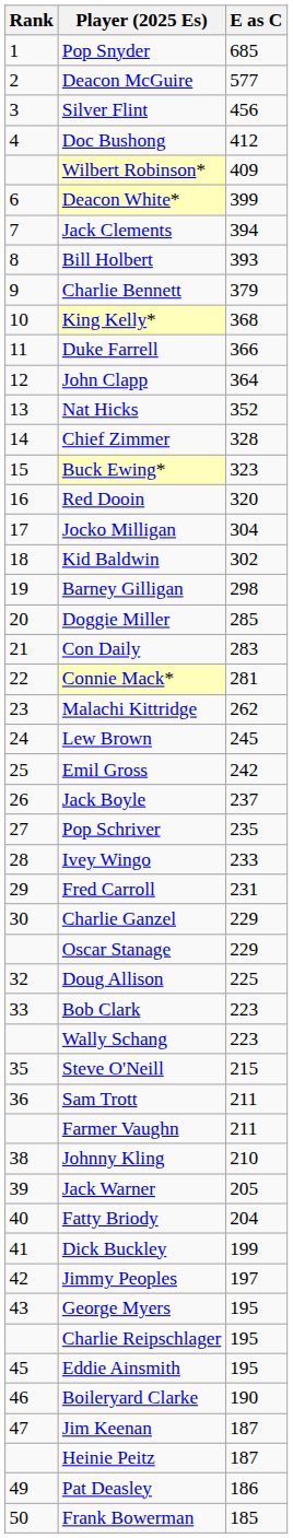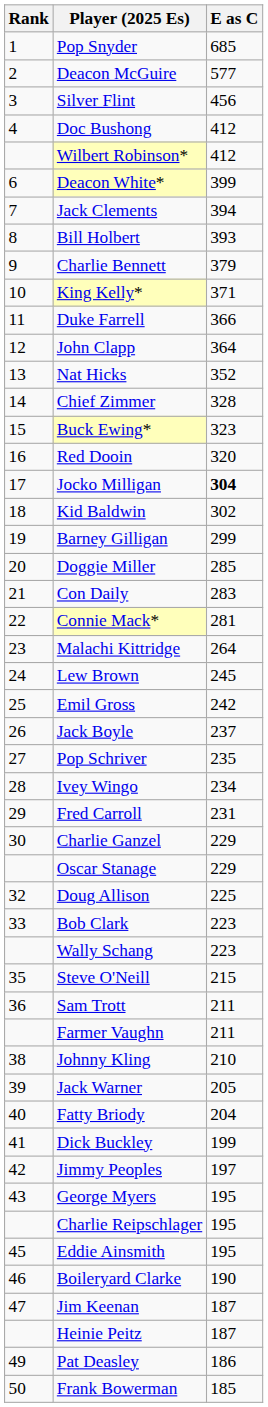 <table class="wikitable" style="float:left;">
 <tr style="white-space:nowrap;">
 <th>Rank</th>
 <th>Player (2025 Es)</th>
 <th>E as C</th>
 </tr>
 <tr>
 <td>1</td>
 <td><a href='#'>Pop Snyder</a></td>
 <td>685</td>
 </tr>
 <tr>
 <td>2</td>
 <td><a href='#'>Deacon McGuire</a></td>
 <td>577</td>
 </tr>
 <tr>
 <td>3</td>
 <td><a href='#'>Silver Flint</a></td>
 <td>456</td>
 </tr>
 <tr>
 <td>4</td>
 <td><a href='#'>Doc Bushong</a></td>
 <td>412</td>
 </tr>
 <tr>
 <td></td>
 <td style="background:#ffffbb;"><a href='#'>Wilbert Robinson</a>*</td>
-<td>409</td>
+<td>412</td>
 </tr>
 <tr>
 <td>6</td>
 <td style="background:#ffffbb;"><a href='#'>Deacon White</a>*</td>
 <td>399</td>
 </tr>
 <tr>
 <td>7</td>
 <td><a href='#'>Jack Clements</a></td>
 <td>394</td>
 </tr>
 <tr>
 <td>8</td>
 <td><a href='#'>Bill Holbert</a></td>
 <td>393</td>
 </tr>
 <tr>
 <td>9</td>
 <td><a href='#'>Charlie Bennett</a></td>
 <td>379</td>
 </tr>
 <tr>
 <td>10</td>
 <td style="background:#ffffbb;"><a href='#'>King Kelly</a>*</td>
-<td>368</td>
+<td>371</td>
 </tr>
 <tr>
 <td>11</td>
 <td><a href='#'>Duke Farrell</a></td>
 <td>366</td>
 </tr>
 <tr>
 <td>12</td>
 <td><a href='#'>John Clapp</a></td>
 <td>364</td>
 </tr>
 <tr>
 <td>13</td>
 <td><a href='#'>Nat Hicks</a></td>
 <td>352</td>
 </tr>
 <tr>
 <td>14</td>
 <td><a href='#'>Chief Zimmer</a></td>
 <td>328</td>
 </tr>
 <tr>
 <td>15</td>
 <td style="background:#ffffbb;"><a href='#'>Buck Ewing</a>*</td>
 <td>323</td>
 </tr>
 <tr>
 <td>16</td>
 <td><a href='#'>Red Dooin</a></td>
 <td>320</td>
 </tr>
 <tr>
 <td>17</td>
 <td><a href='#'>Jocko Milligan</a></td>
-<td>304</td>
+<td><strong>304</strong></td>
 </tr>
 <tr>
 <td>18</td>
 <td><a href='#'>Kid Baldwin</a></td>
 <td>302</td>
 </tr>
 <tr>
 <td>19</td>
 <td><a href='#'>Barney Gilligan</a></td>
-<td>298</td>
+<td>299</td>
 </tr>
 <tr>
 <td>20</td>
 <td><a href='#'>Doggie Miller</a></td>
 <td>285</td>
 </tr>
 <tr>
 <td>21</td>
 <td><a href='#'>Con Daily</a></td>
 <td>283</td>
 </tr>
 <tr>
 <td>22</td>
 <td style="background:#ffffbb;"><a href='#'>Connie Mack</a>*</td>
 <td>281</td>
 </tr>
 <tr>
 <td>23</td>
 <td><a href='#'>Malachi Kittridge</a></td>
-<td>262</td>
+<td>264</td>
 </tr>
 <tr>
 <td>24</td>
 <td><a href='#'>Lew Brown</a></td>
 <td>245</td>
 </tr>
 <tr>
 <td>25</td>
 <td><a href='#'>Emil Gross</a></td>
 <td>242</td>
 </tr>
 <tr>
 <td>26</td>
 <td><a href='#'>Jack Boyle</a></td>
 <td>237</td>
 </tr>
 <tr>
 <td>27</td>
 <td><a href='#'>Pop Schriver</a></td>
 <td>235</td>
 </tr>
 <tr>
 <td>28</td>
 <td><a href='#'>Ivey Wingo</a></td>
-<td>233</td>
+<td>234</td>
 </tr>
 <tr>
 <td>29</td>
 <td><a href='#'>Fred Carroll</a></td>
 <td>231</td>
 </tr>
 <tr>
 <td>30</td>
 <td><a href='#'>Charlie Ganzel</a></td>
 <td>229</td>
 </tr>
 <tr>
 <td></td>
 <td><a href='#'>Oscar Stanage</a></td>
 <td>229</td>
 </tr>
 <tr>
 <td>32</td>
 <td><a href='#'>Doug Allison</a></td>
 <td>225</td>
 </tr>
 <tr>
 <td>33</td>
 <td><a href='#'>Bob Clark</a></td>
 <td>223</td>
 </tr>
 <tr>
 <td></td>
 <td><a href='#'>Wally Schang</a></td>
 <td>223</td>
 </tr>
 <tr>
 <td>35</td>
 <td><a href='#'>Steve O'Neill</a></td>
 <td>215</td>
 </tr>
 <tr>
 <td>36</td>
 <td><a href='#'>Sam Trott</a></td>
 <td>211</td>
 </tr>
 <tr>
 <td></td>
 <td><a href='#'>Farmer Vaughn</a></td>
 <td>211</td>
 </tr>
 <tr>
 <td>38</td>
 <td><a href='#'>Johnny Kling</a></td>
 <td>210</td>
 </tr>
 <tr>
 <td>39</td>
 <td><a href='#'>Jack Warner</a></td>
 <td>205</td>
 </tr>
 <tr>
 <td>40</td>
 <td><a href='#'>Fatty Briody</a></td>
 <td>204</td>
 </tr>
 <tr>
 <td>41</td>
 <td><a href='#'>Dick Buckley</a></td>
 <td>199</td>
 </tr>
 <tr>
 <td>42</td>
 <td><a href='#'>Jimmy Peoples</a></td>
 <td>197</td>
 </tr>
 <tr>
 <td>43</td>
 <td><a href='#'>George Myers</a></td>
 <td>195</td>
 </tr>
 <tr>
 <td></td>
 <td><a href='#'>Charlie Reipschlager</a></td>
 <td>195</td>
 </tr>
 <tr>
 <td>45</td>
 <td><a href='#'>Eddie Ainsmith</a></td>
 <td>195</td>
 </tr>
 <tr>
 <td>46</td>
 <td><a href='#'>Boileryard Clarke</a></td>
 <td>190</td>
 </tr>
 <tr>
 <td>47</td>
 <td><a href='#'>Jim Keenan</a></td>
 <td>187</td>
 </tr>
 <tr>
 <td></td>
 <td><a href='#'>Heinie Peitz</a></td>
 <td>187</td>
 </tr>
 <tr>
 <td>49</td>
 <td><a href='#'>Pat Deasley</a></td>
 <td>186</td>
 </tr>
 <tr>
 <td>50</td>
 <td><a href='#'>Frank Bowerman</a></td>
 <td>185</td>
 </tr>
 </table>
